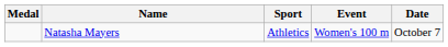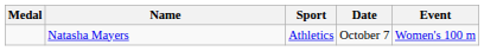 <table class="wikitable">
 <tr>
 <th>Medal</th>
 <th width=300px>Name</th>
 <th>Sport</th>
+<th>Date</th>
 <th>Event</th>
-<th>Date</th>
 </tr>
 <tr>
 <td></td>
 <td><a href='#'>Natasha Mayers</a></td>
 <td><a href='#'>Athletics</a></td>
+<td>October 7</td>
 <td><a href='#'>Women's 100 m</a></td>
-<td>October 7</td>
 </tr>
 </table>
